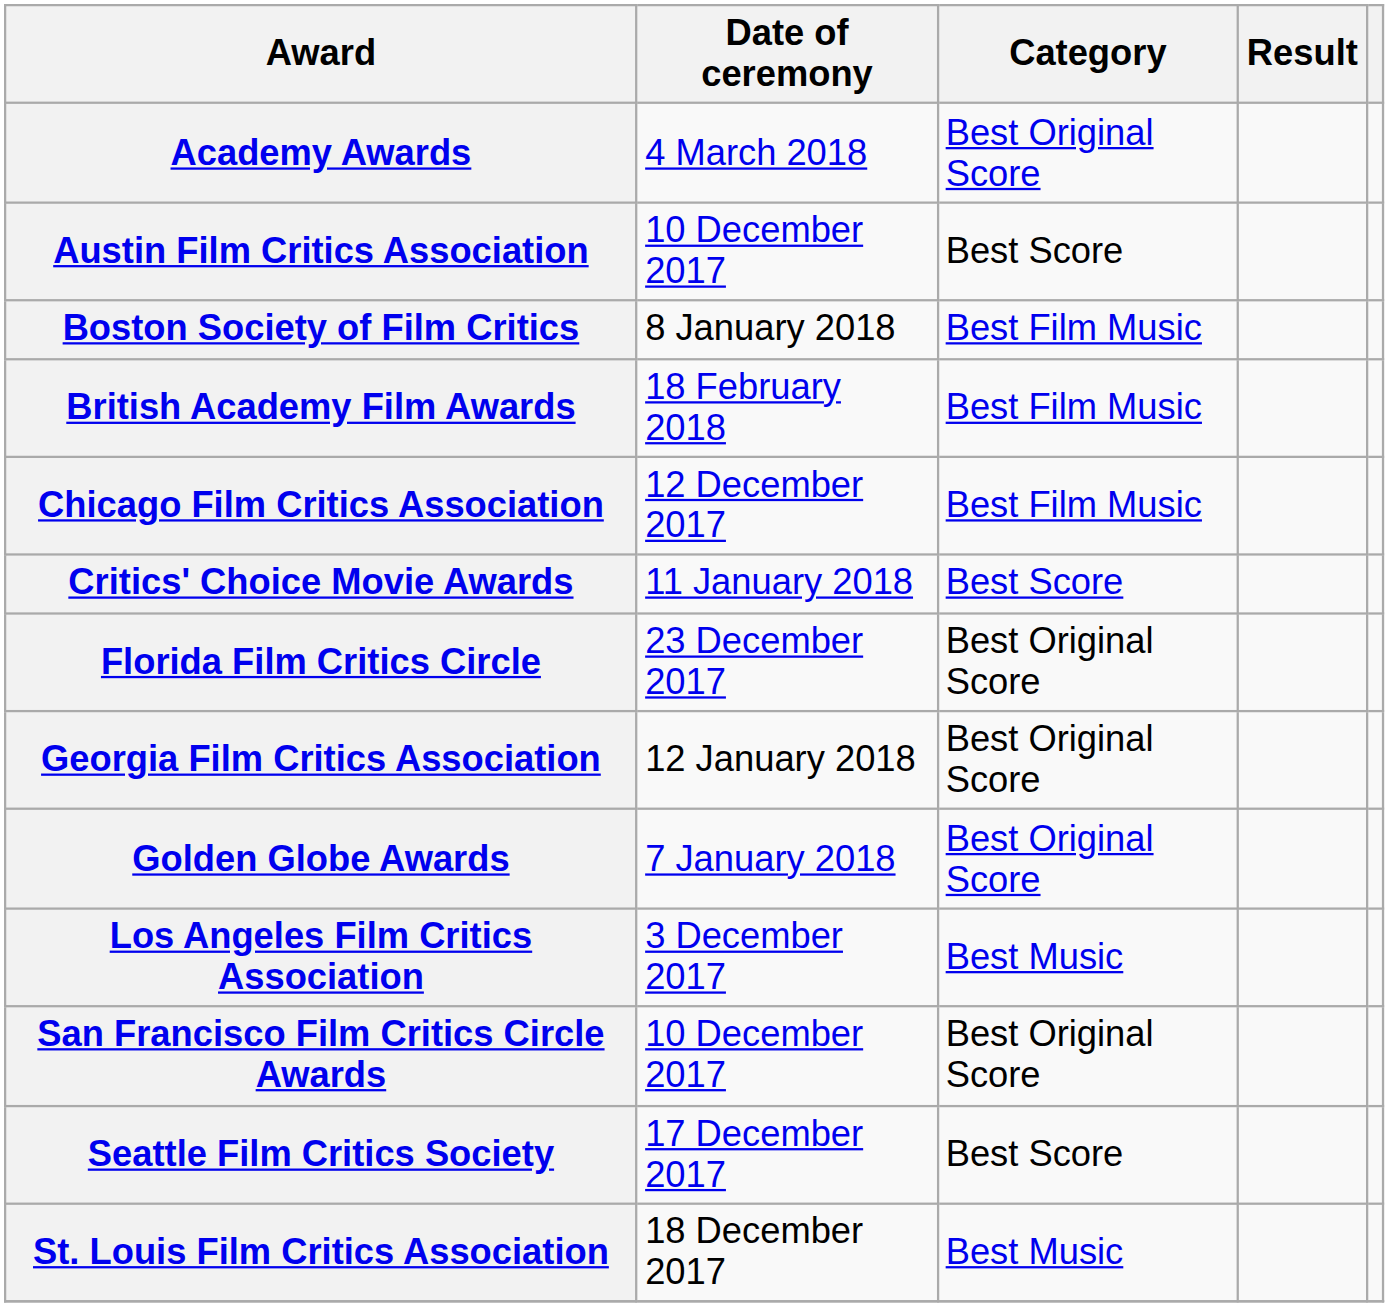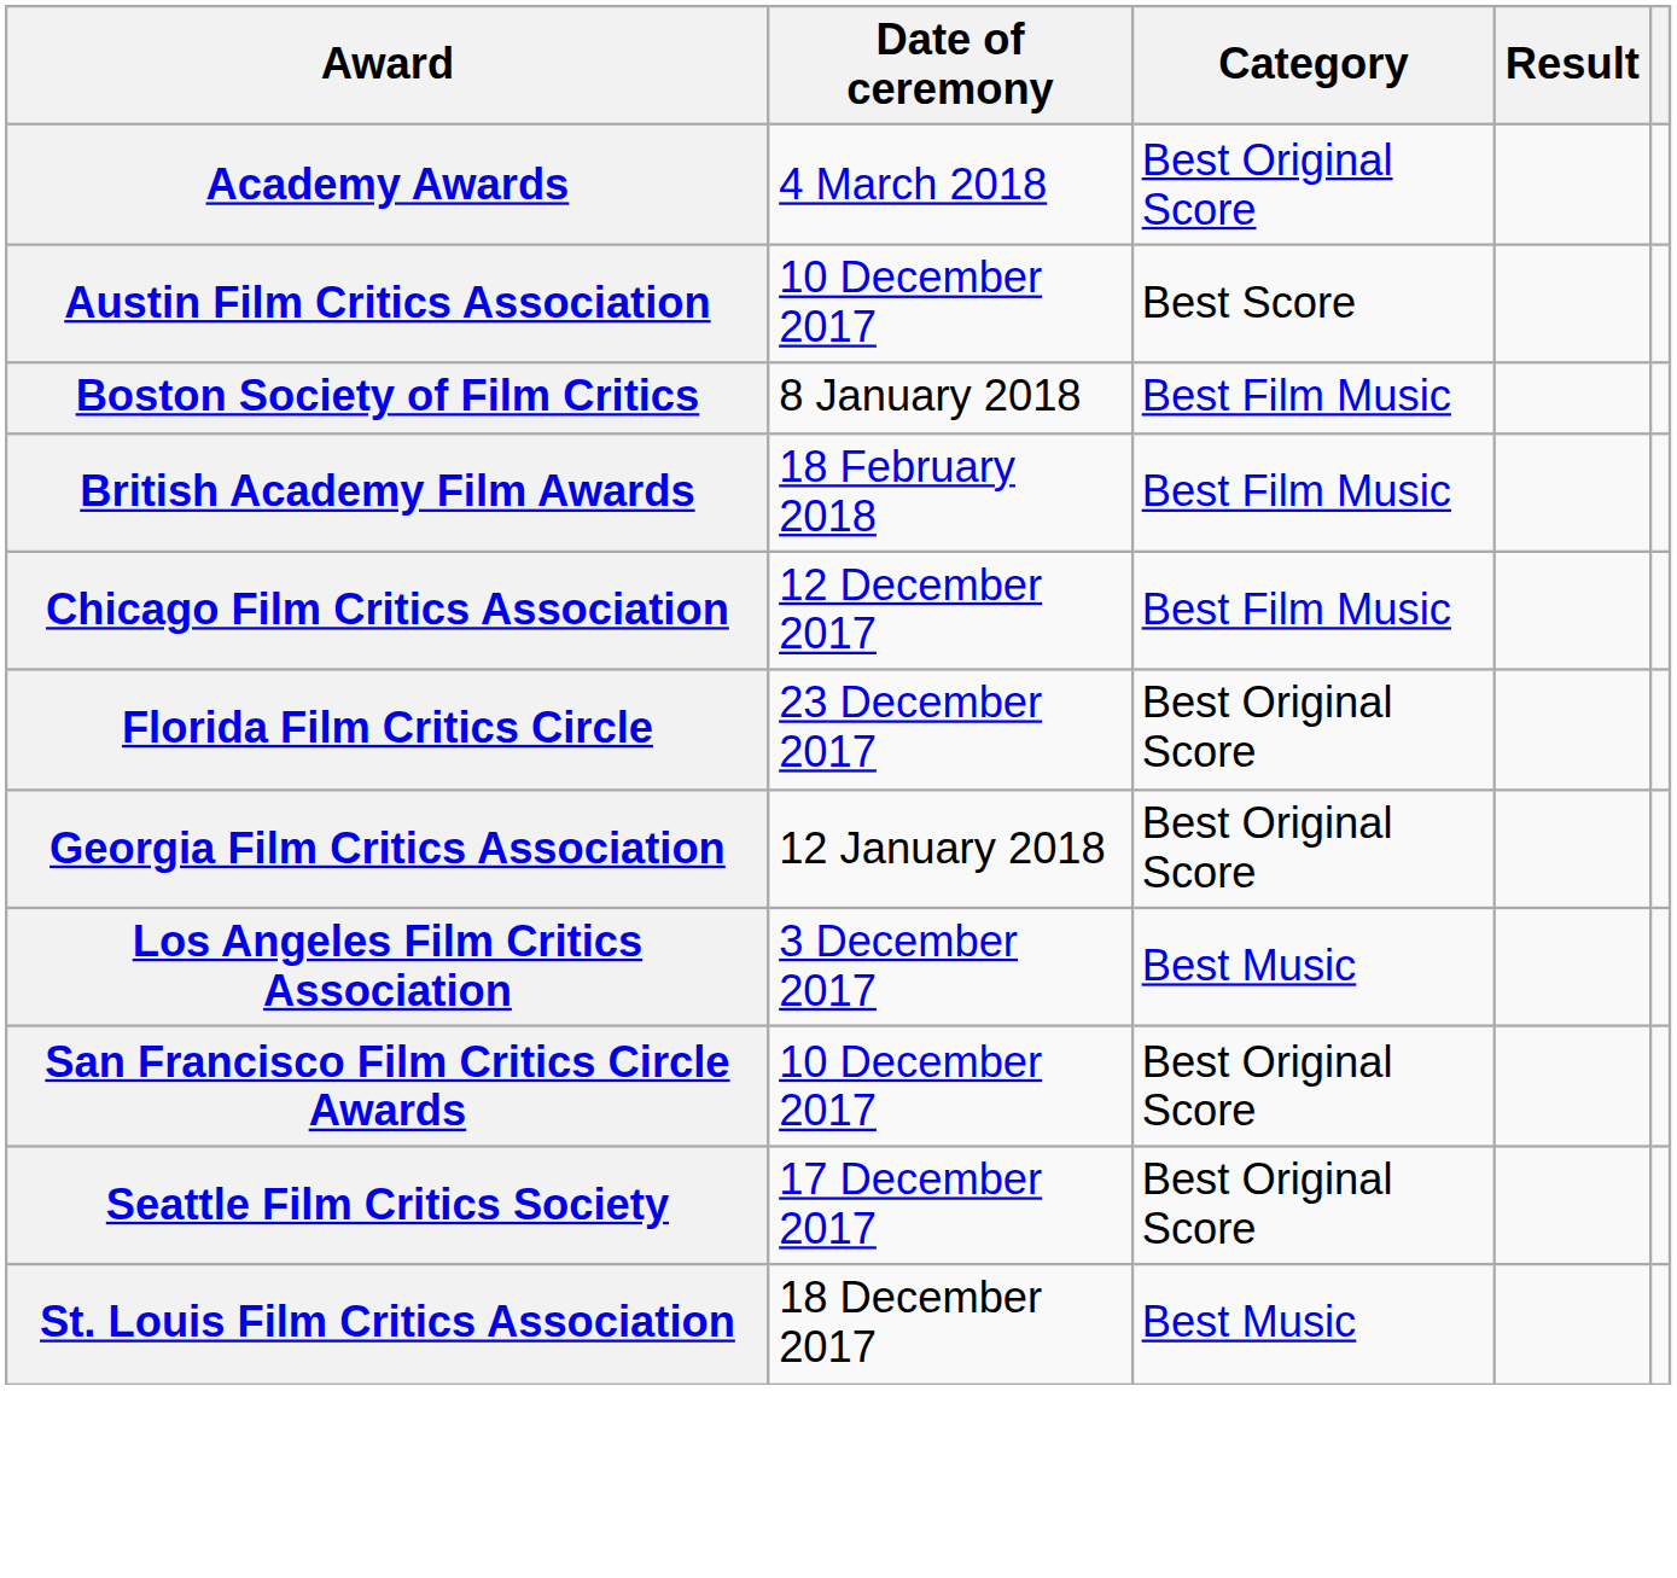 <table class="wikitable plainrowheaders sortable">
 <tr>
 <th scope="col">Award</th>
 <th scope="col">Date of ceremony</th>
 <th scope="col">Category</th>
 <th scope="col">Result</th>
 <th scope="col" class="unsortable"></th>
 </tr>
 <tr>
 <th scope="row"><a href='#'>Academy Awards</a></th>
 <td><a href='#'>4 March 2018</a></td>
 <td><a href='#'>Best Original Score</a></td>
 <td></td>
 <td style="text-align:center;"></td>
 </tr>
 <tr>
 <th scope="row"><a href='#'>Austin Film Critics Association</a></th>
 <td><a href='#'>10 December 2017</a></td>
 <td>Best Score</td>
 <td></td>
 <td style="text-align:center;"></td>
 </tr>
 <tr>
 <th scope="row"><a href='#'>Boston Society of Film Critics</a></th>
 <td>8 January 2018</td>
 <td><a href='#'>Best Film Music</a></td>
 <td></td>
 <td style="text-align:center;"></td>
 </tr>
 <tr>
 <th scope="row"><a href='#'>British Academy Film Awards</a></th>
 <td><a href='#'>18 February 2018</a></td>
 <td><a href='#'>Best Film Music</a></td>
 <td></td>
 <td style="text-align:center;"></td>
 </tr>
 <tr>
 <th scope="row"><a href='#'>Chicago Film Critics Association</a></th>
 <td><a href='#'>12 December 2017</a></td>
 <td><a href='#'>Best Film Music</a></td>
 <td></td>
 <td style="text-align:center;"><br></td>
 </tr>
 <tr>
-<th scope="row"><a href='#'>Critics' Choice Movie Awards</a></th>
-<td><a href='#'>11 January 2018</a></td>
-<td><a href='#'>Best Score</a></td>
-<td></td>
-<td style="text-align:center;"></td>
-</tr>
-<tr>
 <th scope="row"><a href='#'>Florida Film Critics Circle</a></th>
 <td><a href='#'>23 December 2017</a></td>
 <td>Best Original Score</td>
 <td></td>
 <td style="text-align:center;"><br></td>
 </tr>
 <tr>
 <th scope="row"><a href='#'>Georgia Film Critics Association</a></th>
 <td>12 January 2018</td>
 <td>Best Original Score</td>
-<td></td>
-<td style="text-align:center;"></td>
-</tr>
-<tr>
-<th scope="row"><a href='#'>Golden Globe Awards</a></th>
-<td><a href='#'>7 January 2018</a></td>
-<td><a href='#'>Best Original Score</a></td>
 <td></td>
 <td style="text-align:center;"></td>
 </tr>
 <tr>
 <th scope="row"><a href='#'>Los Angeles Film Critics Association</a></th>
 <td><a href='#'>3 December 2017</a></td>
 <td><a href='#'>Best Music</a></td>
 <td></td>
 <td style="text-align: center;"></td>
 </tr>
 <tr>
 <th scope="row"><a href='#'>San Francisco Film Critics Circle Awards</a></th>
 <td><a href='#'>10 December 2017</a></td>
 <td>Best Original Score</td>
 <td></td>
 <td style="text-align:center;"></td>
 </tr>
 <tr>
 <th scope="row"><a href='#'>Seattle Film Critics Society</a></th>
 <td><a href='#'>17 December 2017</a></td>
-<td>Best Score</td>
+<td>Best Original Score</td>
 <td></td>
 <td style="text-align:center;"></td>
 </tr>
 <tr>
 <th scope="row"><a href='#'>St. Louis Film Critics Association</a></th>
 <td>18 December 2017</td>
 <td><a href='#'>Best Music</a></td>
 <td></td>
 <td style="text-align:center;"><br></td>
 </tr>
 <tr>
 </tr>
 </table>
